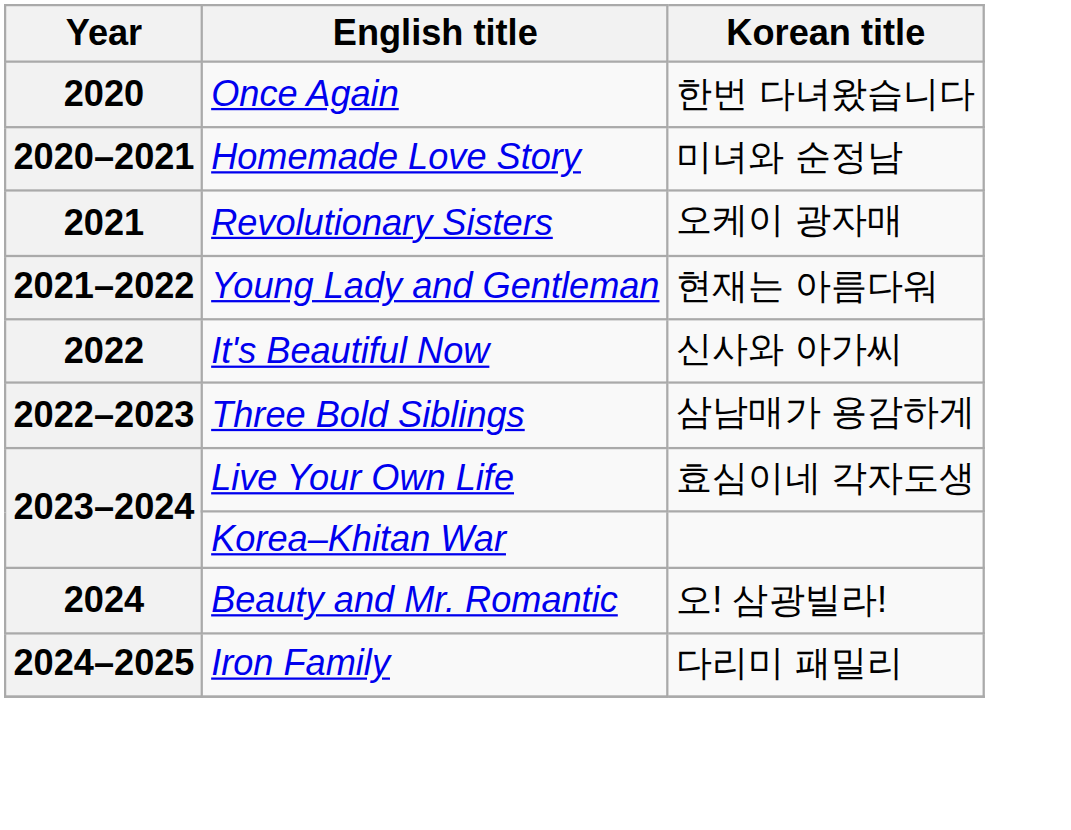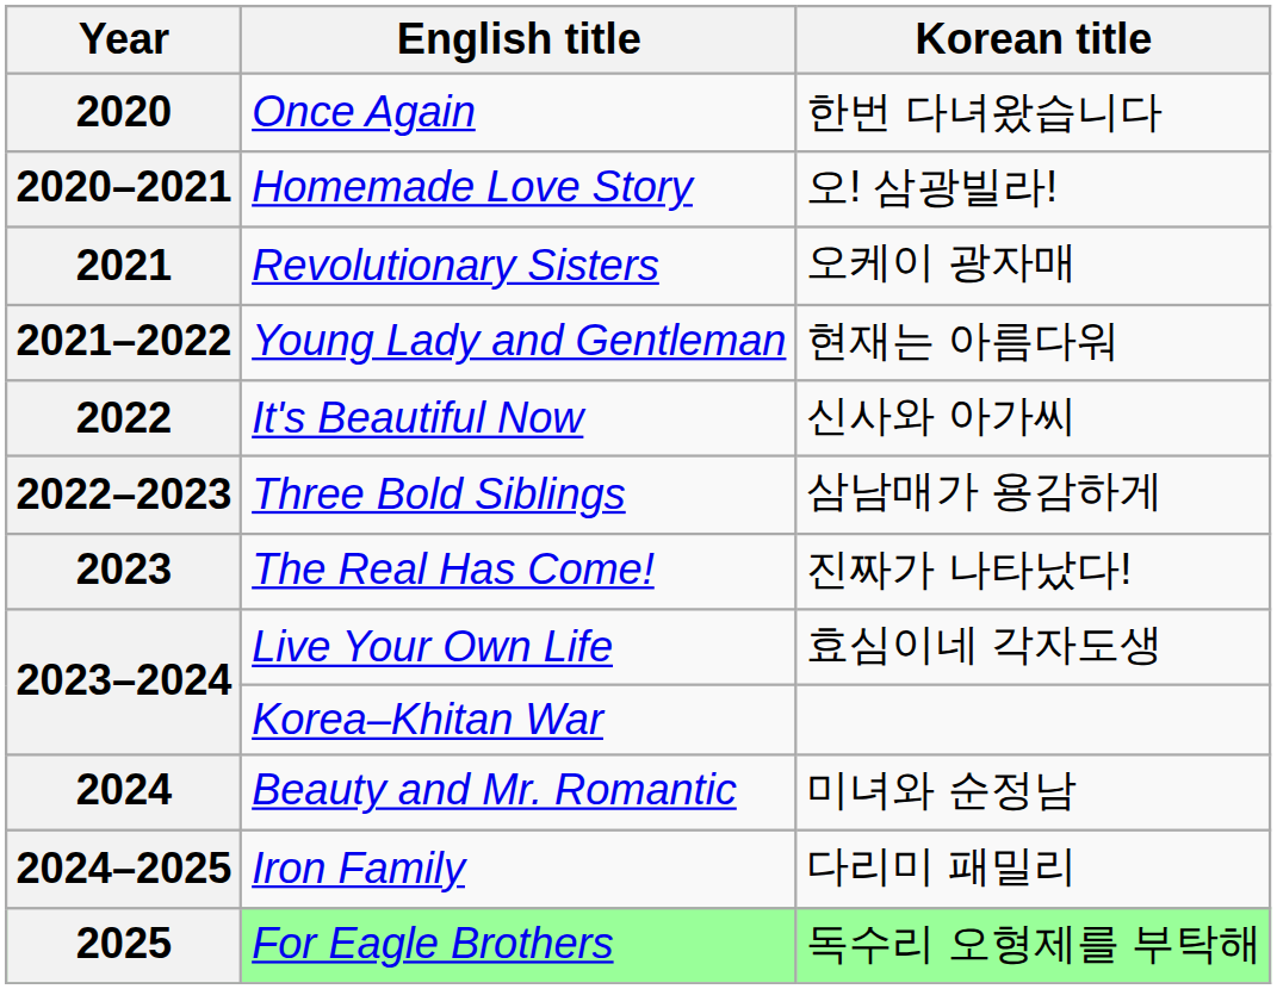 <table class="wikitable plainrowheaders">
 <tr>
 <th scope="col">Year</th>
 <th scope="col">English title</th>
 <th scope="col">Korean title</th>
 </tr>
 <tr>
 <th scope="row">2020</th>
 <td><em><a href='#'>Once Again</a></em></td>
 <td>한번 다녀왔습니다</td>
 </tr>
 <tr>
 <th scope="row">2020–2021</th>
 <td><em><a href='#'>Homemade Love Story</a></em></td>
-<td>미녀와 순정남</td>
+<td>오! 삼광빌라!</td>
 </tr>
 <tr>
 <th scope="row">2021</th>
 <td><em><a href='#'>Revolutionary Sisters</a></em></td>
 <td>오케이 광자매</td>
 </tr>
 <tr>
 <th scope="row">2021–2022</th>
 <td><em><a href='#'>Young Lady and Gentleman</a></em></td>
 <td>현재는 아름다워</td>
 </tr>
 <tr>
 <th scope="row">2022</th>
 <td><em><a href='#'>It's Beautiful Now</a></em></td>
 <td>신사와 아가씨</td>
 </tr>
 <tr>
 <th scope="row">2022–2023</th>
 <td><em><a href='#'>Three Bold Siblings</a></em></td>
 <td>삼남매가 용감하게</td>
 </tr>
 <tr>
+<th scope="row">2023</th>
+<td><em><a href='#'>The Real Has Come!</a></em></td>
+<td>진짜가 나타났다!</td>
+</tr>
+<tr>
 <th scope="row" rowspan="2">2023–2024</th>
 <td><em><a href='#'>Live Your Own Life</a></em></td>
 <td>효심이네 각자도생</td>
 </tr>
 <tr>
 <td><em><a href='#'>Korea–Khitan War</a></em></td>
 <td></td>
 </tr>
 <tr>
 <th scope="row">2024</th>
 <td><em><a href='#'>Beauty and Mr. Romantic</a></em></td>
-<td>오! 삼광빌라!</td>
+<td>미녀와 순정남</td>
 </tr>
 <tr>
 <th scope="row">2024–2025</th>
 <td><em><a href='#'>Iron Family</a></em></td>
 <td>다리미 패밀리</td>
 </tr>
+<tr bgcolor="#99FF99">
+<th scope="row">2025</th>
+<td><em><a href='#'>For Eagle Brothers</a></em></td>
+<td>독수리 오형제를 부탁해</td>
+</tr>
 <tr>
 </tr>
 </table>
